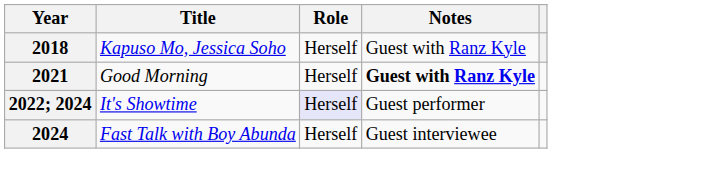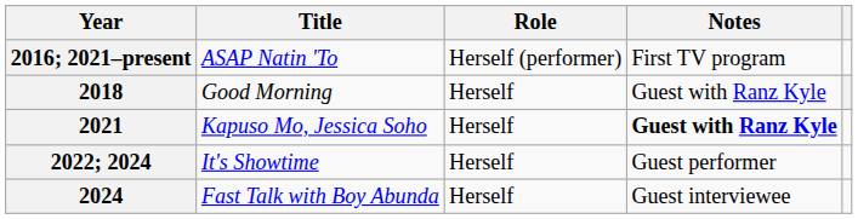 <table class="wikitable sortable plainrowheaders">
 <tr>
 <th scope="col">Year</th>
 <th scope="col">Title</th>
 <th scope="col">Role</th>
 <th scope="col" class="unsortable">Notes</th>
 <th scope="col" class="unsortable"></th>
 </tr>
 <tr>
+<th scope="row">2016; 2021–present</th>
+<td><em><a href='#'>ASAP Natin 'To</a></em></td>
+<td>Herself (performer)</td>
+<td>First TV program</td>
+<td></td>
+</tr>
+<tr>
 <th scope="row">2018</th>
-<td><em><a href='#'>Kapuso Mo, Jessica Soho</a></em></td>
+<td><em>Good Morning</em></td>
 <td>Herself</td>
 <td>Guest with <a href='#'>Ranz Kyle</a></td>
 <th></th>
 </tr>
 <tr>
 <th scope="row">2021</th>
-<td><em>Good Morning</em></td>
+<td><em><a href='#'>Kapuso Mo, Jessica Soho</a></em></td>
 <td>Herself</td>
 <td><strong>Guest with <a href='#'>Ranz Kyle</a></strong></td>
 </tr>
 <tr>
 <th scope="row">2022; 2024</th>
 <td><em><a href='#'>It's Showtime</a></em></td>
-<td style="background: lavender;">Herself</td>
+<td>Herself</td>
 <td>Guest performer</td>
 <td></td>
 </tr>
 <tr>
 <th scope="row">2024</th>
 <td><em><a href='#'>Fast Talk with Boy Abunda</a></em></td>
 <td>Herself</td>
 <td>Guest interviewee</td>
 <td></td>
 </tr>
 </table>
